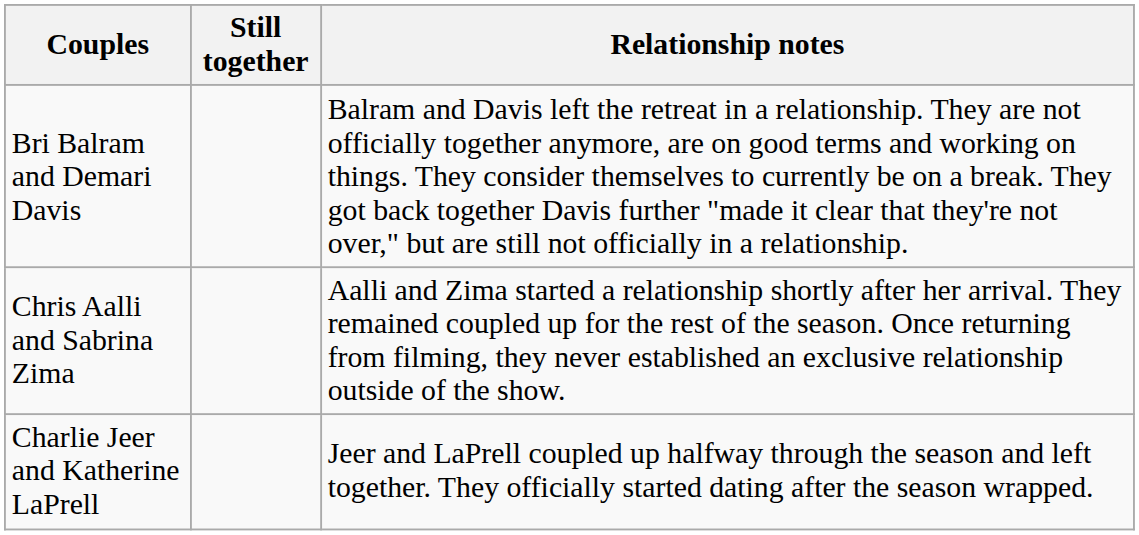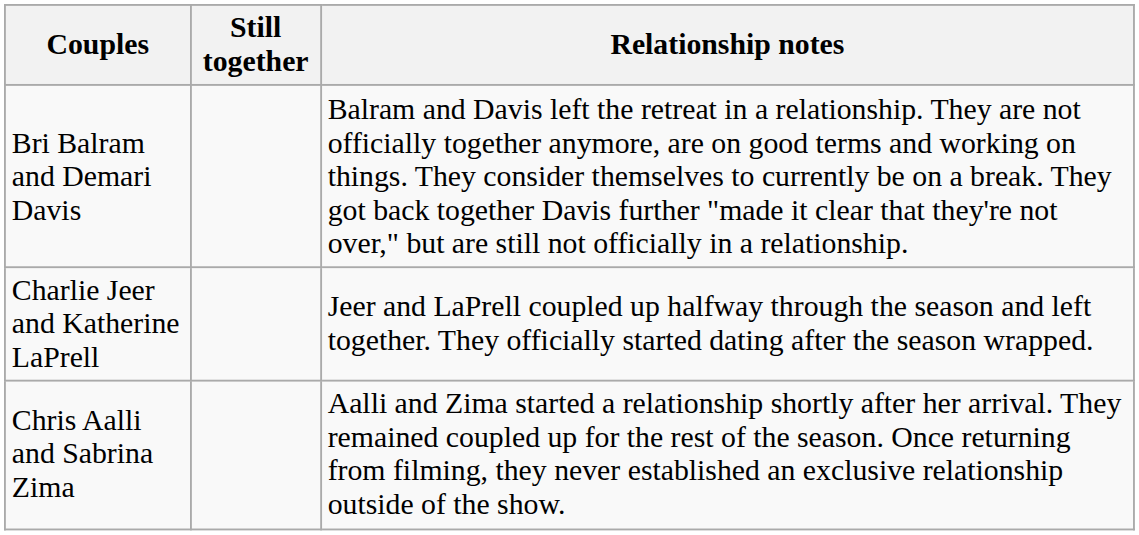 <table class="wikitable plainrowheaders" style="text-align: left;">
 <tr>
 <th scope="col">Couples</th>
 <th scope="col">Still together</th>
 <th scope="col">Relationship notes</th>
 </tr>
 <tr>
 <td>Bri Balram and Demari Davis</td>
 <td></td>
 <td>Balram and Davis left the retreat in a relationship. They are not officially together anymore, are on good terms and working on things. They consider themselves to currently be on a break. They got back together Davis further "made it clear that they're not over," but are still not officially in a relationship.</td>
 </tr>
 <tr>
+<td>Charlie Jeer and Katherine LaPrell</td>
+<td></td>
+<td>Jeer and LaPrell coupled up halfway through the season and left together. They officially started dating after the season wrapped.</td>
+</tr>
+<tr>
 <td>Chris Aalli and Sabrina Zima</td>
 <td></td>
 <td>Aalli and Zima started a relationship shortly after her arrival. They remained coupled up for the rest of the season. Once returning from filming, they never established an exclusive relationship outside of the show.</td>
 </tr>
-<tr>
-<td>Charlie Jeer and Katherine LaPrell</td>
-<td></td>
-<td>Jeer and LaPrell coupled up halfway through the season and left together. They officially started dating after the season wrapped.</td>
-</tr>
 </table>
